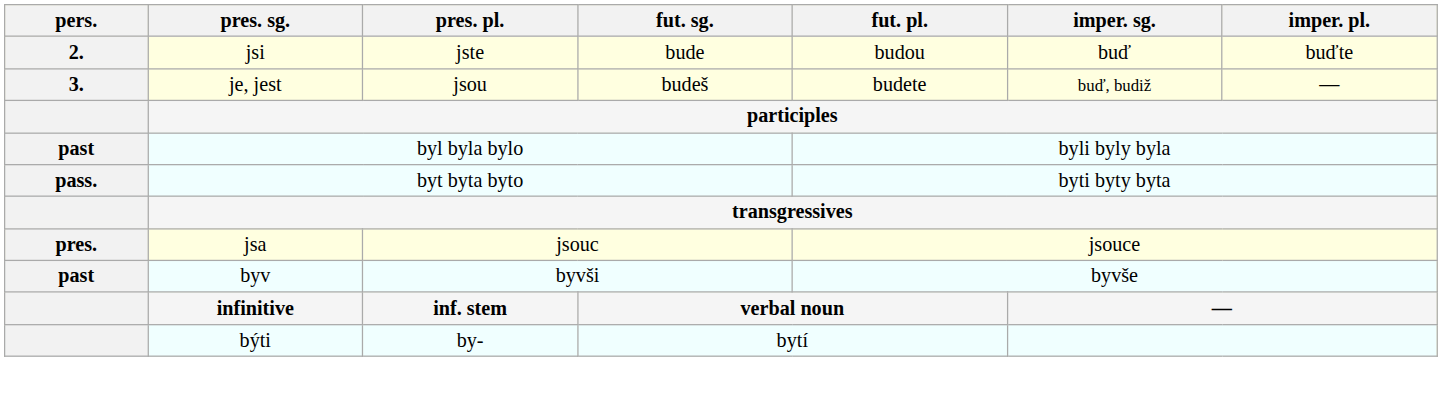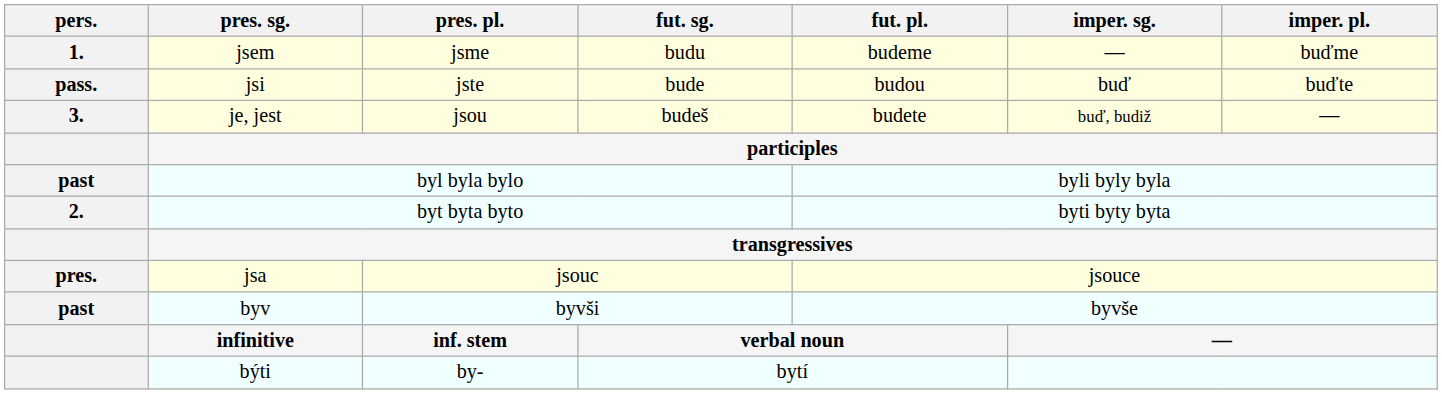 <table class="wikitable" border="1" width=90% style="text-align:center; background:lightyellow">
 <tr>
 <th>pers.</th>
 <th width=15%>pres. sg.</th>
 <th width=15%>pres. pl.</th>
 <th width=15%>fut. sg.</th>
 <th width=15%>fut. pl.</th>
 <th width=15%>imper. sg.</th>
 <th width=15%>imper. pl.</th>
 </tr>
 <tr>
-<th>2.</th>
+<th>1.</th>
+<td>jsem</td>
+<td>jsme</td>
+<td>budu</td>
+<td>budeme</td>
+<td>—</td>
+<td>buďme</td>
+</tr>
+<tr>
+<th>pass.</th>
 <td>jsi</td>
 <td>jste</td>
 <td>bude</td>
 <td>budou</td>
 <td>buď</td>
 <td>buďte</td>
 </tr>
 <tr>
 <th>3.</th>
 <td>je, jest</td>
 <td>jsou</td>
 <td>budeš</td>
 <td>budete</td>
 <td><small>buď, budiž</small></td>
 <td>—</td>
 </tr>
 <tr style="font-weight:bold; background:whitesmoke">
 <th> </th>
 <td colspan=6>participles</td>
 </tr>
 <tr style="background:azure">
 <th>past</th>
 <td colspan=3>byl byla bylo</td>
 <td colspan=3>byli byly byla</td>
 </tr>
 <tr style="background:azure">
-<th>pass.</th>
+<th>2.</th>
 <td colspan=3>byt byta byto</td>
 <td colspan=3>byti byty byta</td>
 </tr>
 <tr style="font-weight:bold; background:whitesmoke">
 <th> </th>
 <td colspan=6>transgressives</td>
 </tr>
 <tr>
 <th>pres.</th>
 <td>jsa</td>
 <td colspan=2>jsouc</td>
 <td colspan=3>jsouce</td>
 </tr>
 <tr style="background:azure">
 <th>past</th>
 <td>byv</td>
 <td colspan=2>byvši</td>
 <td colspan=3>byvše</td>
 </tr>
 <tr style="font-weight:bold; background:whitesmoke">
 <th> </th>
 <td>infinitive</td>
 <td>inf. stem</td>
 <td colspan=2>verbal noun</td>
 <td colspan=2>—</td>
 </tr>
 <tr style="background:azure">
 <th> </th>
 <td>býti</td>
 <td>by-</td>
 <td colspan=2>bytí</td>
 <td colspan=2></td>
 </tr>
 </table>
